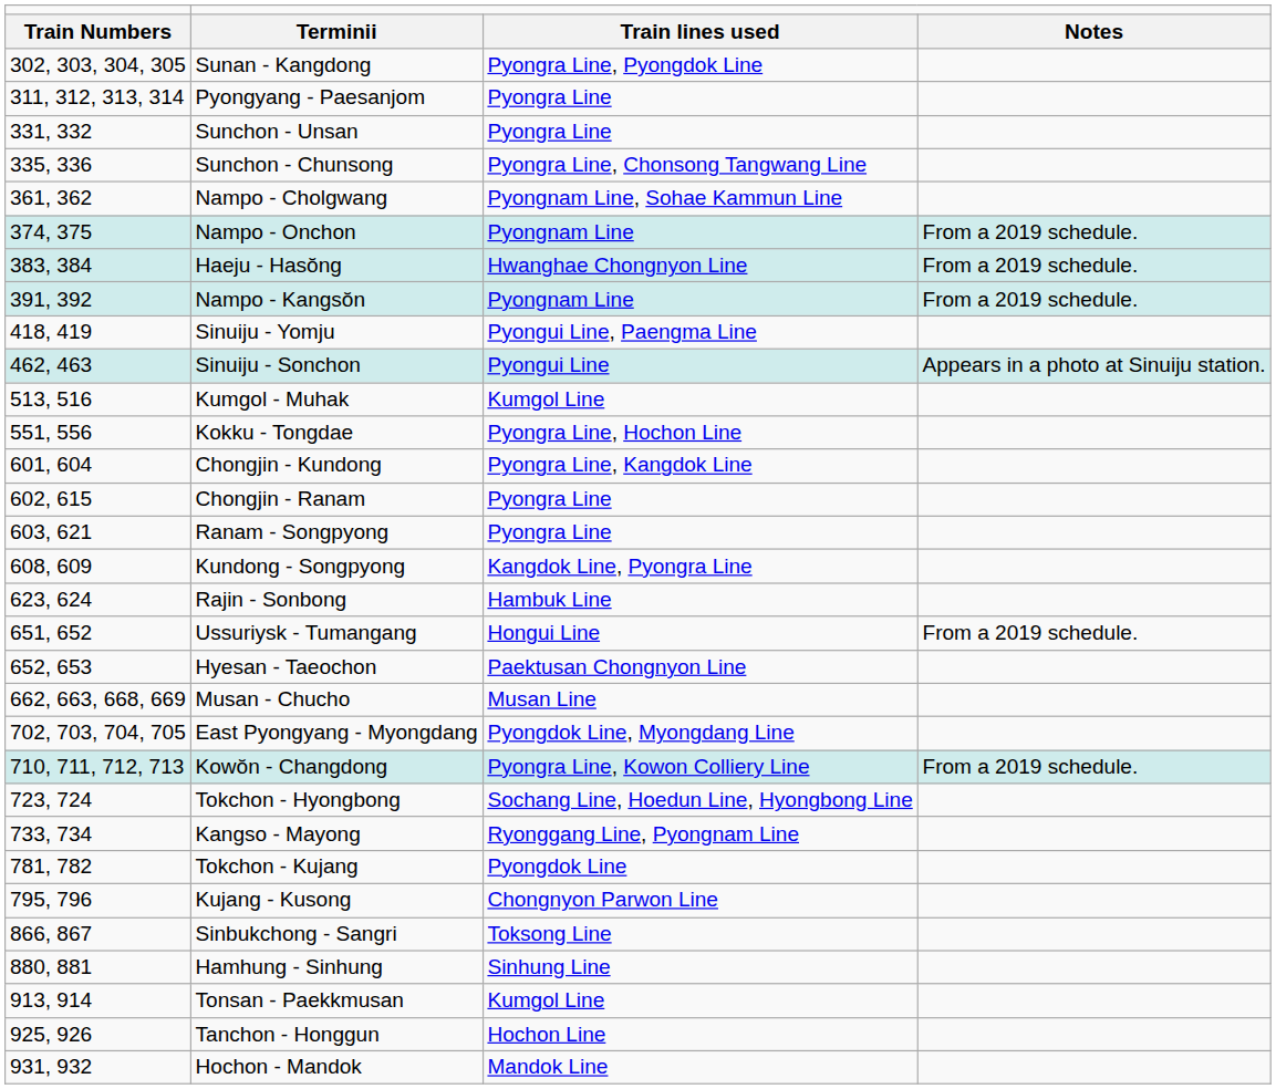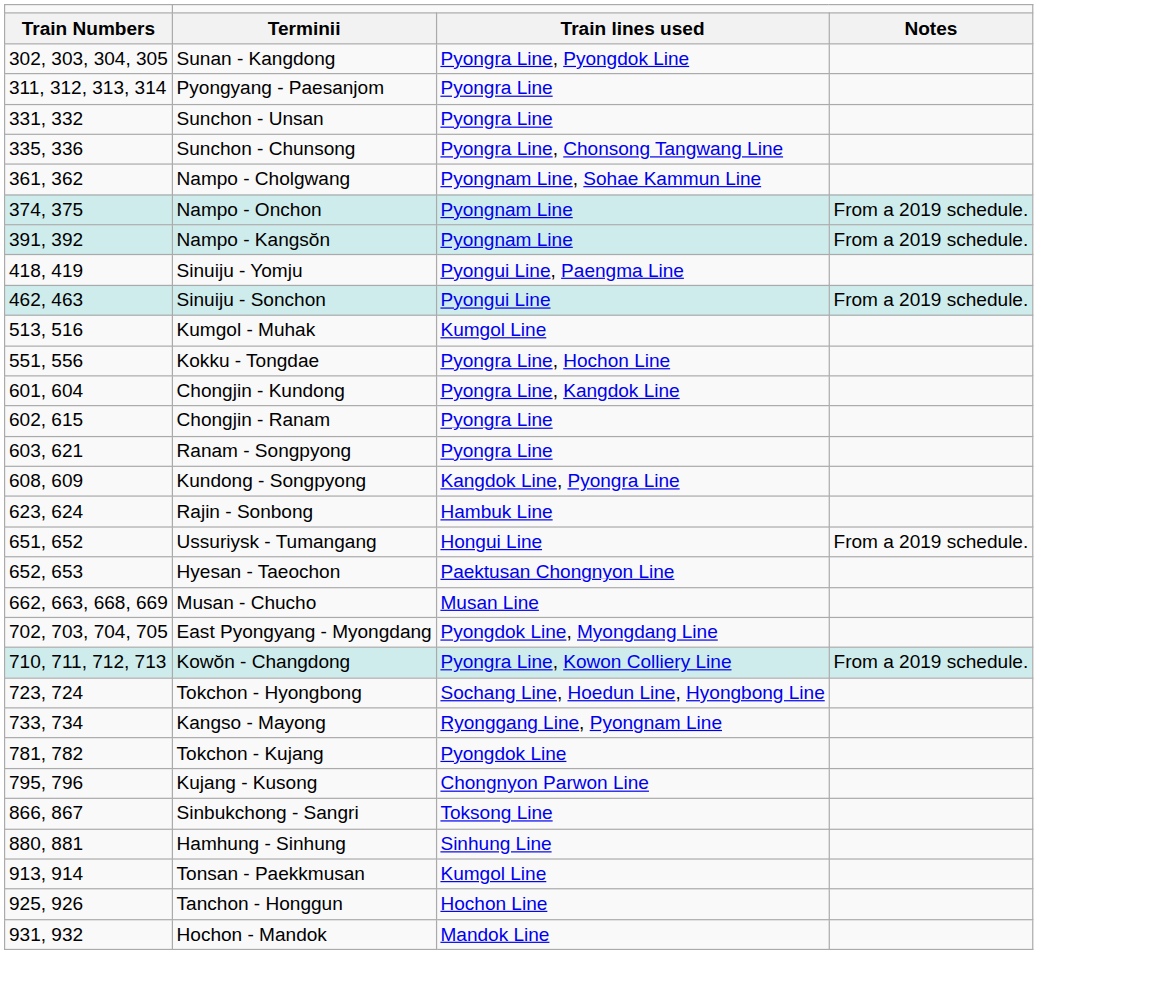 <table class="wikitable">
 <tr>
 <td></td>
 </tr>
 <tr>
 <th>Train Numbers</th>
 <th>Terminii</th>
 <th>Train lines used</th>
 <th>Notes</th>
 </tr>
 <tr>
 <td>302, 303, 304, 305</td>
 <td>Sunan - Kangdong</td>
 <td><a href='#'>Pyongra Line</a>, <a href='#'>Pyongdok Line</a></td>
 <td></td>
 </tr>
 <tr>
 <td>311, 312, 313, 314</td>
 <td>Pyongyang - Paesanjom</td>
 <td><a href='#'>Pyongra Line</a></td>
 <td></td>
 </tr>
 <tr>
 <td>331, 332</td>
 <td>Sunchon - Unsan</td>
 <td><a href='#'>Pyongra Line</a></td>
 <td></td>
 </tr>
 <tr>
 <td>335, 336</td>
 <td>Sunchon - Chunsong</td>
 <td><a href='#'>Pyongra Line</a>, <a href='#'>Chonsong Tangwang Line</a></td>
 <td></td>
 </tr>
 <tr>
 <td>361, 362</td>
 <td>Nampo - Cholgwang</td>
 <td><a href='#'>Pyongnam Line</a>, <a href='#'>Sohae Kammun Line</a></td>
 <td></td>
 </tr>
 <tr style="background:#CFECEC">
 <td>374, 375</td>
 <td>Nampo - Onchon</td>
 <td><a href='#'>Pyongnam Line</a></td>
 <td>From a 2019 schedule.</td>
 </tr>
 <tr style="background:#CFECEC">
-<td>383, 384</td>
-<td>Haeju - Hasŏng</td>
-<td><a href='#'>Hwanghae Chongnyon Line</a></td>
-<td>From a 2019 schedule.</td>
-</tr>
-<tr style="background:#CFECEC">
 <td>391, 392</td>
 <td>Nampo - Kangsŏn</td>
 <td><a href='#'>Pyongnam Line</a></td>
 <td>From a 2019 schedule.</td>
 </tr>
 <tr>
 <td>418, 419</td>
 <td>Sinuiju - Yomju</td>
 <td><a href='#'>Pyongui Line</a>, <a href='#'>Paengma Line</a></td>
 <td></td>
 </tr>
 <tr style="background:#CFECEC">
 <td>462, 463</td>
 <td>Sinuiju - Sonchon</td>
 <td><a href='#'>Pyongui Line</a></td>
-<td>Appears in a photo at Sinuiju station.</td>
+<td>From a 2019 schedule.</td>
 </tr>
 <tr>
 <td>513, 516</td>
 <td>Kumgol - Muhak</td>
 <td><a href='#'>Kumgol Line</a></td>
 <td></td>
 </tr>
 <tr>
 <td>551, 556</td>
 <td>Kokku - Tongdae</td>
 <td><a href='#'>Pyongra Line</a>, <a href='#'>Hochon Line</a></td>
 <td></td>
 </tr>
 <tr>
 <td>601, 604</td>
 <td>Chongjin - Kundong</td>
 <td><a href='#'>Pyongra Line</a>, <a href='#'>Kangdok Line</a></td>
 <td></td>
 </tr>
 <tr>
 <td>602, 615</td>
 <td>Chongjin - Ranam</td>
 <td><a href='#'>Pyongra Line</a></td>
 <td></td>
 </tr>
 <tr>
 <td>603, 621</td>
 <td>Ranam - Songpyong</td>
 <td><a href='#'>Pyongra Line</a></td>
 <td></td>
 </tr>
 <tr>
 <td>608, 609</td>
 <td>Kundong - Songpyong</td>
 <td><a href='#'>Kangdok Line</a>, <a href='#'>Pyongra Line</a></td>
 <td></td>
 </tr>
 <tr>
 <td>623, 624</td>
 <td>Rajin - Sonbong</td>
 <td><a href='#'>Hambuk Line</a></td>
 <td></td>
 </tr>
 <tr>
 <td>651, 652</td>
 <td>Ussuriysk - Tumangang</td>
 <td><a href='#'>Hongui Line</a></td>
 <td>From a 2019 schedule.</td>
 </tr>
 <tr>
 <td>652, 653</td>
 <td>Hyesan - Taeochon</td>
 <td><a href='#'>Paektusan Chongnyon Line</a></td>
 <td></td>
 </tr>
 <tr>
 <td>662, 663, 668, 669</td>
 <td>Musan - Chucho</td>
 <td><a href='#'>Musan Line</a></td>
 <td></td>
 </tr>
 <tr>
 <td>702, 703, 704, 705</td>
 <td>East Pyongyang - Myongdang</td>
 <td><a href='#'>Pyongdok Line</a>, <a href='#'>Myongdang Line</a></td>
 <td></td>
 </tr>
 <tr style="background:#CFECEC">
 <td>710, 711, 712, 713</td>
 <td>Kowŏn - Changdong</td>
 <td><a href='#'>Pyongra Line</a>, <a href='#'>Kowon Colliery Line</a></td>
 <td>From a 2019 schedule.</td>
 </tr>
 <tr>
 <td>723, 724</td>
 <td>Tokchon - Hyongbong</td>
 <td><a href='#'>Sochang Line</a>, <a href='#'>Hoedun Line</a>, <a href='#'>Hyongbong Line</a></td>
 <td></td>
 </tr>
 <tr>
 <td>733, 734</td>
 <td>Kangso - Mayong</td>
 <td><a href='#'>Ryonggang Line</a>, <a href='#'>Pyongnam Line</a></td>
 <td></td>
 </tr>
 <tr>
 <td>781, 782</td>
 <td>Tokchon - Kujang</td>
 <td><a href='#'>Pyongdok Line</a></td>
 <td></td>
 </tr>
 <tr>
 <td>795, 796</td>
 <td>Kujang - Kusong</td>
 <td><a href='#'>Chongnyon Parwon Line</a></td>
 <td></td>
 </tr>
 <tr>
 <td>866, 867</td>
 <td>Sinbukchong - Sangri</td>
 <td><a href='#'>Toksong Line</a></td>
 <td></td>
 </tr>
 <tr>
 <td>880, 881</td>
 <td>Hamhung - Sinhung</td>
 <td><a href='#'>Sinhung Line</a></td>
 <td></td>
 </tr>
 <tr>
 <td>913, 914</td>
 <td>Tonsan - Paekkmusan</td>
 <td><a href='#'>Kumgol Line</a></td>
 <td></td>
 </tr>
 <tr>
 <td>925, 926</td>
 <td>Tanchon - Honggun</td>
 <td><a href='#'>Hochon Line</a></td>
 <td></td>
 </tr>
 <tr>
 <td>931, 932</td>
 <td>Hochon - Mandok</td>
 <td><a href='#'>Mandok Line</a></td>
 <td></td>
 </tr>
 </table>
